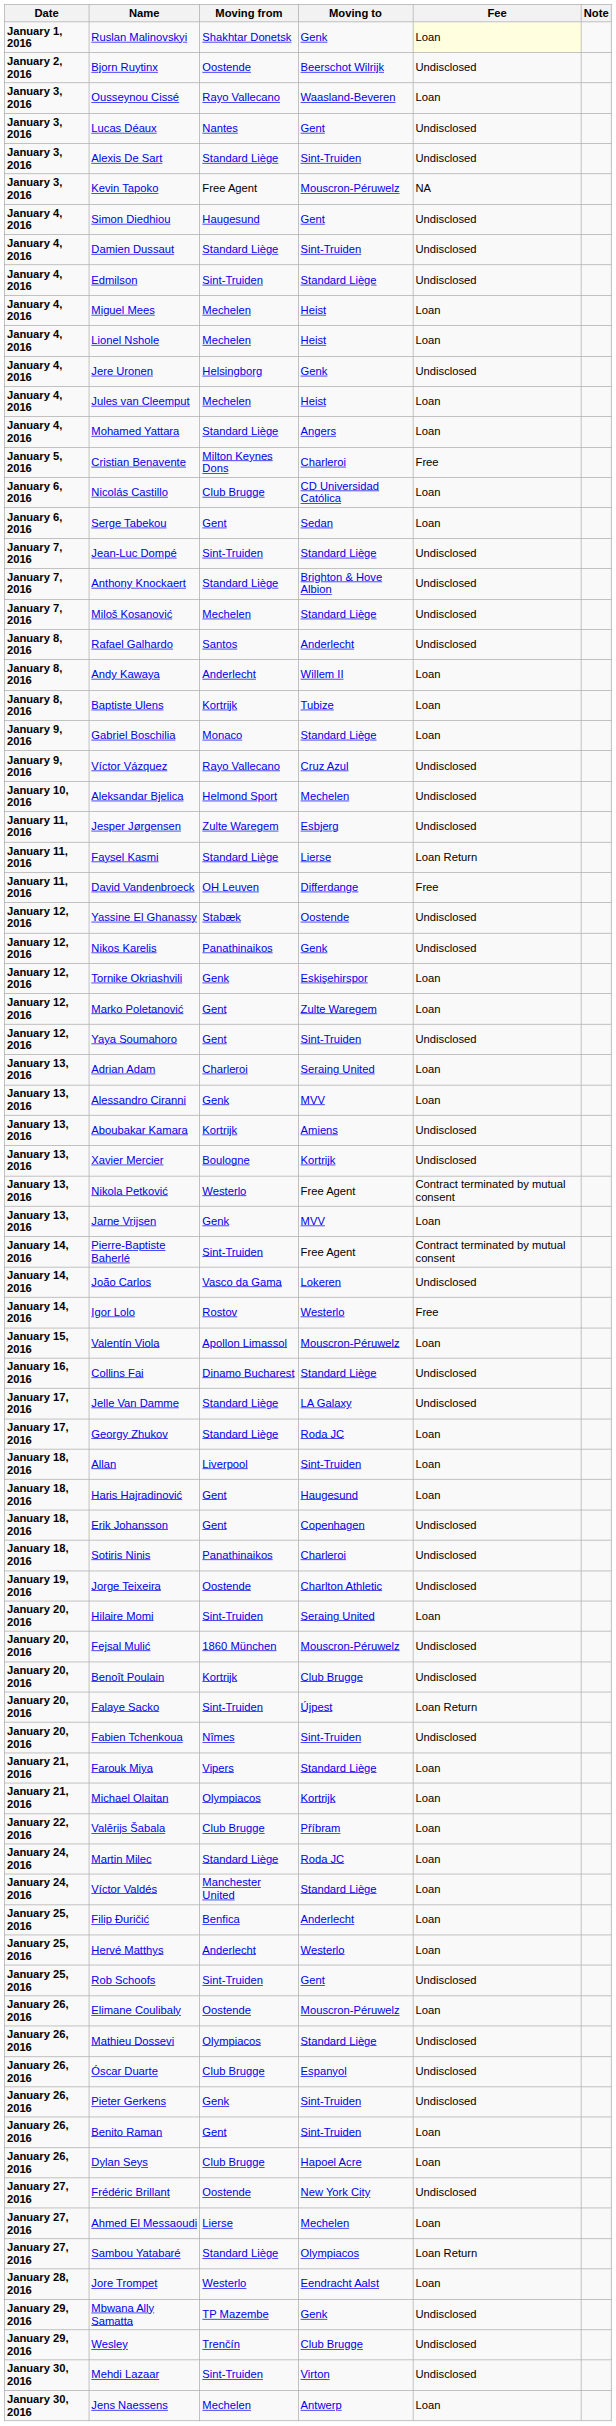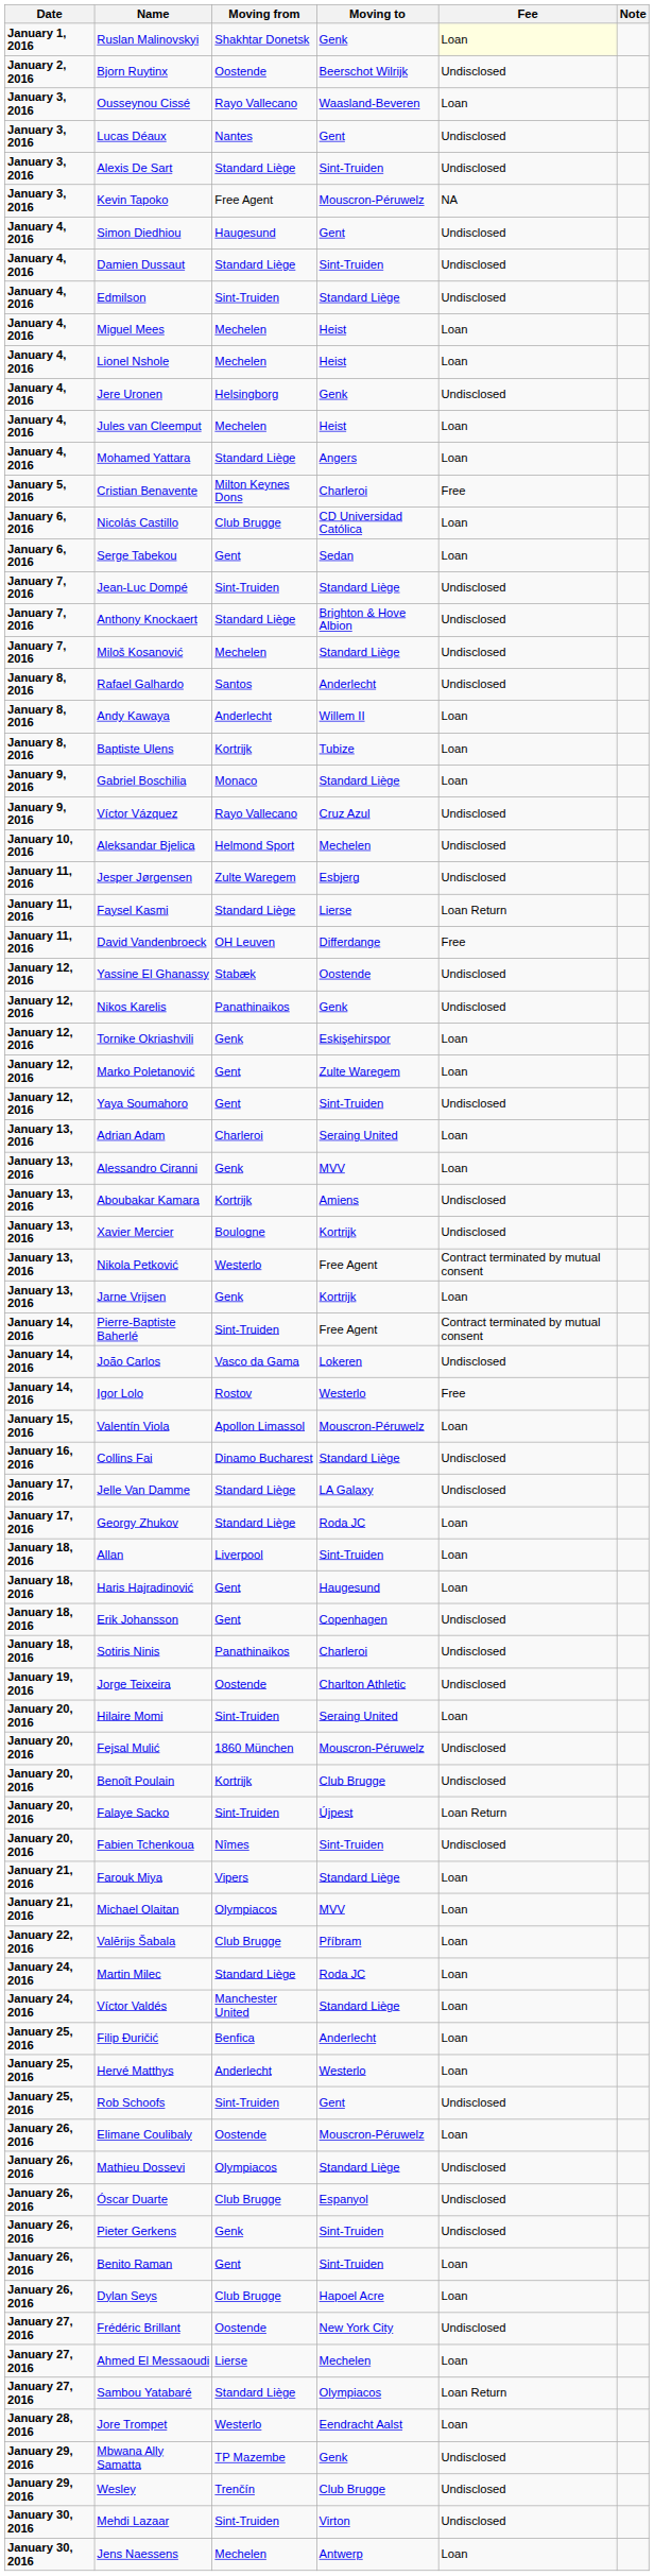 <table class="wikitable sortable">
 <tr>
 <th>Date</th>
 <th>Name</th>
 <th>Moving from</th>
 <th>Moving to</th>
 <th>Fee</th>
 <th>Note</th>
 </tr>
 <tr>
 <td><strong>January 1, 2016</strong></td>
 <td> <a href='#'>Ruslan Malinovskyi</a></td>
 <td> <a href='#'>Shakhtar Donetsk</a></td>
 <td> <a href='#'>Genk</a></td>
 <td style="background: lightyellow;">Loan </td>
 <td align=center></td>
 </tr>
 <tr>
 <td><strong>January 2, 2016</strong></td>
 <td> <a href='#'>Bjorn Ruytinx</a></td>
 <td> <a href='#'>Oostende</a></td>
 <td> <a href='#'>Beerschot Wilrijk</a></td>
 <td>Undisclosed </td>
 <td></td>
 </tr>
 <tr>
 <td><strong>January 3, 2016</strong></td>
 <td> <a href='#'>Ousseynou Cissé</a></td>
 <td> <a href='#'>Rayo Vallecano</a></td>
 <td> <a href='#'>Waasland-Beveren</a></td>
 <td>Loan </td>
 <td></td>
 </tr>
 <tr>
 <td><strong>January 3, 2016</strong></td>
 <td> <a href='#'>Lucas Déaux</a></td>
 <td> <a href='#'>Nantes</a></td>
 <td> <a href='#'>Gent</a></td>
 <td>Undisclosed </td>
 <td></td>
 </tr>
 <tr>
 <td><strong>January 3, 2016</strong></td>
 <td> <a href='#'>Alexis De Sart</a></td>
 <td> <a href='#'>Standard Liège</a></td>
 <td> <a href='#'>Sint-Truiden</a></td>
 <td>Undisclosed </td>
 <td></td>
 </tr>
 <tr>
 <td><strong>January 3, 2016</strong></td>
 <td> <a href='#'>Kevin Tapoko</a></td>
 <td>Free Agent</td>
 <td> <a href='#'>Mouscron-Péruwelz</a></td>
 <td>NA </td>
 <td></td>
 </tr>
 <tr>
 <td><strong>January 4, 2016</strong></td>
 <td> <a href='#'>Simon Diedhiou</a></td>
 <td> <a href='#'>Haugesund</a></td>
 <td> <a href='#'>Gent</a></td>
 <td>Undisclosed </td>
 <td></td>
 </tr>
 <tr>
 <td><strong>January 4, 2016</strong></td>
 <td> <a href='#'>Damien Dussaut</a></td>
 <td> <a href='#'>Standard Liège</a></td>
 <td> <a href='#'>Sint-Truiden</a></td>
 <td>Undisclosed </td>
 <td></td>
 </tr>
 <tr>
 <td><strong>January 4, 2016</strong></td>
 <td> <a href='#'>Edmilson</a></td>
 <td> <a href='#'>Sint-Truiden</a></td>
 <td> <a href='#'>Standard Liège</a></td>
 <td>Undisclosed </td>
 <td></td>
 </tr>
 <tr>
 <td><strong>January 4, 2016</strong></td>
 <td> <a href='#'>Miguel Mees</a></td>
 <td> <a href='#'>Mechelen</a></td>
 <td> <a href='#'>Heist</a></td>
 <td>Loan </td>
 <td></td>
 </tr>
 <tr>
 <td><strong>January 4, 2016</strong></td>
 <td> <a href='#'>Lionel Nshole</a></td>
 <td> <a href='#'>Mechelen</a></td>
 <td> <a href='#'>Heist</a></td>
 <td>Loan </td>
 <td></td>
 </tr>
 <tr>
 <td><strong>January 4, 2016</strong></td>
 <td> <a href='#'>Jere Uronen</a></td>
 <td> <a href='#'>Helsingborg</a></td>
 <td> <a href='#'>Genk</a></td>
 <td>Undisclosed </td>
 <td></td>
 </tr>
 <tr>
 <td><strong>January 4, 2016</strong></td>
 <td> <a href='#'>Jules van Cleemput</a></td>
 <td> <a href='#'>Mechelen</a></td>
 <td> <a href='#'>Heist</a></td>
 <td>Loan </td>
 <td></td>
 </tr>
 <tr>
 <td><strong>January 4, 2016</strong></td>
 <td> <a href='#'>Mohamed Yattara</a></td>
 <td> <a href='#'>Standard Liège</a></td>
 <td> <a href='#'>Angers</a></td>
 <td>Loan </td>
 <td></td>
 </tr>
 <tr>
 <td><strong>January 5, 2016</strong></td>
 <td> <a href='#'>Cristian Benavente</a></td>
 <td> <a href='#'>Milton Keynes Dons</a></td>
 <td> <a href='#'>Charleroi</a></td>
 <td>Free </td>
 <td></td>
 </tr>
 <tr>
 <td><strong>January 6, 2016</strong></td>
 <td> <a href='#'>Nicolás Castillo</a></td>
 <td> <a href='#'>Club Brugge</a></td>
 <td> <a href='#'>CD Universidad Católica</a></td>
 <td>Loan </td>
 <td align=center></td>
 </tr>
 <tr>
 <td><strong>January 6, 2016</strong></td>
 <td> <a href='#'>Serge Tabekou</a></td>
 <td> <a href='#'>Gent</a></td>
 <td> <a href='#'>Sedan</a></td>
 <td>Loan </td>
 <td></td>
 </tr>
 <tr>
 <td><strong>January 7, 2016</strong></td>
 <td> <a href='#'>Jean-Luc Dompé</a></td>
 <td> <a href='#'>Sint-Truiden</a></td>
 <td> <a href='#'>Standard Liège</a></td>
 <td>Undisclosed </td>
 <td></td>
 </tr>
 <tr>
 <td><strong>January 7, 2016</strong></td>
 <td> <a href='#'>Anthony Knockaert</a></td>
 <td> <a href='#'>Standard Liège</a></td>
 <td> <a href='#'>Brighton & Hove Albion</a></td>
 <td>Undisclosed </td>
 <td></td>
 </tr>
 <tr>
 <td><strong>January 7, 2016</strong></td>
 <td> <a href='#'>Miloš Kosanović</a></td>
 <td> <a href='#'>Mechelen</a></td>
 <td> <a href='#'>Standard Liège</a></td>
 <td>Undisclosed </td>
 <td></td>
 </tr>
 <tr>
 <td><strong>January 8, 2016</strong></td>
 <td> <a href='#'>Rafael Galhardo</a></td>
 <td> <a href='#'>Santos</a></td>
 <td> <a href='#'>Anderlecht</a></td>
 <td>Undisclosed </td>
 <td></td>
 </tr>
 <tr>
 <td><strong>January 8, 2016</strong></td>
 <td> <a href='#'>Andy Kawaya</a></td>
 <td> <a href='#'>Anderlecht</a></td>
 <td> <a href='#'>Willem II</a></td>
 <td>Loan </td>
 <td></td>
 </tr>
 <tr>
 <td><strong>January 8, 2016</strong></td>
 <td> <a href='#'>Baptiste Ulens</a></td>
 <td> <a href='#'>Kortrijk</a></td>
 <td> <a href='#'>Tubize</a></td>
 <td>Loan </td>
 <td></td>
 </tr>
 <tr>
 <td><strong>January 9, 2016</strong></td>
 <td> <a href='#'>Gabriel Boschilia</a></td>
 <td> <a href='#'>Monaco</a></td>
 <td> <a href='#'>Standard Liège</a></td>
 <td>Loan </td>
 <td></td>
 </tr>
 <tr>
 <td><strong>January 9, 2016</strong></td>
 <td> <a href='#'>Víctor Vázquez</a></td>
 <td> <a href='#'>Rayo Vallecano</a></td>
 <td> <a href='#'>Cruz Azul</a></td>
 <td>Undisclosed </td>
 <td></td>
 </tr>
 <tr>
 <td><strong>January 10, 2016</strong></td>
 <td> <a href='#'>Aleksandar Bjelica</a></td>
 <td> <a href='#'>Helmond Sport</a></td>
 <td> <a href='#'>Mechelen</a></td>
 <td>Undisclosed </td>
 <td></td>
 </tr>
 <tr>
 <td><strong>January 11, 2016</strong></td>
 <td> <a href='#'>Jesper Jørgensen</a></td>
 <td> <a href='#'>Zulte Waregem</a></td>
 <td> <a href='#'>Esbjerg</a></td>
 <td>Undisclosed </td>
 <td></td>
 </tr>
 <tr>
 <td><strong>January 11, 2016</strong></td>
 <td> <a href='#'>Faysel Kasmi</a></td>
 <td> <a href='#'>Standard Liège</a></td>
 <td> <a href='#'>Lierse</a></td>
 <td>Loan Return </td>
 <td></td>
 </tr>
 <tr>
 <td><strong>January 11, 2016</strong></td>
 <td> <a href='#'>David Vandenbroeck</a></td>
 <td> <a href='#'>OH Leuven</a></td>
 <td> <a href='#'>Differdange</a></td>
 <td>Free </td>
 <td></td>
 </tr>
 <tr>
 <td><strong>January 12, 2016</strong></td>
 <td> <a href='#'>Yassine El Ghanassy</a></td>
 <td> <a href='#'>Stabæk</a></td>
 <td> <a href='#'>Oostende</a></td>
 <td>Undisclosed </td>
 <td></td>
 </tr>
 <tr>
 <td><strong>January 12, 2016</strong></td>
 <td> <a href='#'>Nikos Karelis</a></td>
 <td> <a href='#'>Panathinaikos</a></td>
 <td> <a href='#'>Genk</a></td>
 <td>Undisclosed </td>
 <td></td>
 </tr>
 <tr>
 <td><strong>January 12, 2016</strong></td>
 <td> <a href='#'>Tornike Okriashvili</a></td>
 <td> <a href='#'>Genk</a></td>
 <td> <a href='#'>Eskişehirspor</a></td>
 <td>Loan </td>
 <td></td>
 </tr>
 <tr>
 <td><strong>January 12, 2016</strong></td>
 <td> <a href='#'>Marko Poletanović</a></td>
 <td> <a href='#'>Gent</a></td>
 <td> <a href='#'>Zulte Waregem</a></td>
 <td>Loan </td>
 <td></td>
 </tr>
 <tr>
 <td><strong>January 12, 2016</strong></td>
 <td> <a href='#'>Yaya Soumahoro</a></td>
 <td> <a href='#'>Gent</a></td>
 <td> <a href='#'>Sint-Truiden</a></td>
 <td>Undisclosed </td>
 <td></td>
 </tr>
 <tr>
 <td><strong>January 13, 2016</strong></td>
 <td> <a href='#'>Adrian Adam</a></td>
 <td> <a href='#'>Charleroi</a></td>
 <td> <a href='#'>Seraing United</a></td>
 <td>Loan </td>
 <td align=center></td>
 </tr>
 <tr>
 <td><strong>January 13, 2016</strong></td>
 <td> <a href='#'>Alessandro Ciranni</a></td>
 <td> <a href='#'>Genk</a></td>
 <td> <a href='#'>MVV</a></td>
 <td>Loan </td>
 <td></td>
 </tr>
 <tr>
 <td><strong>January 13, 2016</strong></td>
 <td> <a href='#'>Aboubakar Kamara</a></td>
 <td> <a href='#'>Kortrijk</a></td>
 <td> <a href='#'>Amiens</a></td>
 <td>Undisclosed </td>
 <td></td>
 </tr>
 <tr>
 <td><strong>January 13, 2016</strong></td>
 <td> <a href='#'>Xavier Mercier</a></td>
 <td> <a href='#'>Boulogne</a></td>
 <td> <a href='#'>Kortrijk</a></td>
 <td>Undisclosed </td>
 <td></td>
 </tr>
 <tr>
 <td><strong>January 13, 2016</strong></td>
 <td> <a href='#'>Nikola Petković</a></td>
 <td> <a href='#'>Westerlo</a></td>
 <td>Free Agent</td>
 <td>Contract terminated by mutual consent </td>
 <td></td>
 </tr>
 <tr>
 <td><strong>January 13, 2016</strong></td>
 <td> <a href='#'>Jarne Vrijsen</a></td>
 <td> <a href='#'>Genk</a></td>
-<td> <a href='#'>MVV</a></td>
+<td> <a href='#'>Kortrijk</a></td>
 <td>Loan </td>
 <td></td>
 </tr>
 <tr>
 <td><strong>January 14, 2016</strong></td>
 <td> <a href='#'>Pierre-Baptiste Baherlé</a></td>
 <td> <a href='#'>Sint-Truiden</a></td>
 <td>Free Agent</td>
 <td>Contract terminated by mutual consent </td>
 <td></td>
 </tr>
 <tr>
 <td><strong>January 14, 2016</strong></td>
 <td> <a href='#'>João Carlos</a></td>
 <td> <a href='#'>Vasco da Gama</a></td>
 <td> <a href='#'>Lokeren</a></td>
 <td>Undisclosed </td>
 <td></td>
 </tr>
 <tr>
 <td><strong>January 14, 2016</strong></td>
 <td> <a href='#'>Igor Lolo</a></td>
 <td> <a href='#'>Rostov</a></td>
 <td> <a href='#'>Westerlo</a></td>
 <td>Free </td>
 <td></td>
 </tr>
 <tr>
 <td><strong>January 15, 2016</strong></td>
 <td> <a href='#'>Valentín Viola</a></td>
 <td> <a href='#'>Apollon Limassol</a></td>
 <td> <a href='#'>Mouscron-Péruwelz</a></td>
 <td>Loan </td>
 <td></td>
 </tr>
 <tr>
 <td><strong>January 16, 2016</strong></td>
 <td> <a href='#'>Collins Fai</a></td>
 <td> <a href='#'>Dinamo Bucharest</a></td>
 <td> <a href='#'>Standard Liège</a></td>
 <td>Undisclosed </td>
 <td></td>
 </tr>
 <tr>
 <td><strong>January 17, 2016</strong></td>
 <td> <a href='#'>Jelle Van Damme</a></td>
 <td> <a href='#'>Standard Liège</a></td>
 <td> <a href='#'>LA Galaxy</a></td>
 <td>Undisclosed </td>
 <td></td>
 </tr>
 <tr>
 <td><strong>January 17, 2016</strong></td>
 <td> <a href='#'>Georgy Zhukov</a></td>
 <td> <a href='#'>Standard Liège</a></td>
 <td> <a href='#'>Roda JC</a></td>
 <td>Loan </td>
 <td align=center></td>
 </tr>
 <tr>
 <td><strong>January 18, 2016</strong></td>
 <td> <a href='#'>Allan</a></td>
 <td> <a href='#'>Liverpool</a></td>
 <td> <a href='#'>Sint-Truiden</a></td>
 <td>Loan </td>
 <td></td>
 </tr>
 <tr>
 <td><strong>January 18, 2016</strong></td>
 <td> <a href='#'>Haris Hajradinović</a></td>
 <td> <a href='#'>Gent</a></td>
 <td> <a href='#'>Haugesund</a></td>
 <td>Loan </td>
 <td></td>
 </tr>
 <tr>
 <td><strong>January 18, 2016</strong></td>
 <td> <a href='#'>Erik Johansson</a></td>
 <td> <a href='#'>Gent</a></td>
 <td> <a href='#'>Copenhagen</a></td>
 <td>Undisclosed </td>
 <td></td>
 </tr>
 <tr>
 <td><strong>January 18, 2016</strong></td>
 <td> <a href='#'>Sotiris Ninis</a></td>
 <td> <a href='#'>Panathinaikos</a></td>
 <td> <a href='#'>Charleroi</a></td>
 <td>Undisclosed </td>
 <td></td>
 </tr>
 <tr>
 <td><strong>January 19, 2016</strong></td>
 <td> <a href='#'>Jorge Teixeira</a></td>
 <td> <a href='#'>Oostende</a></td>
 <td> <a href='#'>Charlton Athletic</a></td>
 <td>Undisclosed </td>
 <td></td>
 </tr>
 <tr>
 <td><strong>January 20, 2016</strong></td>
 <td> <a href='#'>Hilaire Momi</a></td>
 <td> <a href='#'>Sint-Truiden</a></td>
 <td> <a href='#'>Seraing United</a></td>
 <td>Loan </td>
 <td></td>
 </tr>
 <tr>
 <td><strong>January 20, 2016</strong></td>
 <td> <a href='#'>Fejsal Mulić</a></td>
 <td> <a href='#'>1860 München</a></td>
 <td> <a href='#'>Mouscron-Péruwelz</a></td>
 <td>Undisclosed </td>
 <td></td>
 </tr>
 <tr>
 <td><strong>January 20, 2016</strong></td>
 <td> <a href='#'>Benoît Poulain</a></td>
 <td> <a href='#'>Kortrijk</a></td>
 <td> <a href='#'>Club Brugge</a></td>
 <td>Undisclosed </td>
 <td></td>
 </tr>
 <tr>
 <td><strong>January 20, 2016</strong></td>
 <td> <a href='#'>Falaye Sacko</a></td>
 <td> <a href='#'>Sint-Truiden</a></td>
 <td> <a href='#'>Újpest</a></td>
 <td>Loan Return </td>
 <td></td>
 </tr>
 <tr>
 <td><strong>January 20, 2016</strong></td>
 <td> <a href='#'>Fabien Tchenkoua</a></td>
 <td> <a href='#'>Nîmes</a></td>
 <td> <a href='#'>Sint-Truiden</a></td>
 <td>Undisclosed </td>
 <td></td>
 </tr>
 <tr>
 <td><strong>January 21, 2016</strong></td>
 <td> <a href='#'>Farouk Miya</a></td>
 <td> <a href='#'>Vipers</a></td>
 <td> <a href='#'>Standard Liège</a></td>
 <td>Loan </td>
 <td></td>
 </tr>
 <tr>
 <td><strong>January 21, 2016</strong></td>
 <td> <a href='#'>Michael Olaitan</a></td>
 <td> <a href='#'>Olympiacos</a></td>
-<td> <a href='#'>Kortrijk</a></td>
+<td> <a href='#'>MVV</a></td>
 <td>Loan </td>
 <td></td>
 </tr>
 <tr>
 <td><strong>January 22, 2016</strong></td>
 <td> <a href='#'>Valērijs Šabala</a></td>
 <td> <a href='#'>Club Brugge</a></td>
 <td> <a href='#'>Příbram</a></td>
 <td>Loan </td>
 <td align=center></td>
 </tr>
 <tr>
 <td><strong>January 24, 2016</strong></td>
 <td> <a href='#'>Martin Milec</a></td>
 <td> <a href='#'>Standard Liège</a></td>
 <td> <a href='#'>Roda JC</a></td>
 <td>Loan </td>
 <td></td>
 </tr>
 <tr>
 <td><strong>January 24, 2016</strong></td>
 <td> <a href='#'>Víctor Valdés</a></td>
 <td> <a href='#'>Manchester United</a></td>
 <td> <a href='#'>Standard Liège</a></td>
 <td>Loan </td>
 <td></td>
 </tr>
 <tr>
 <td><strong>January 25, 2016</strong></td>
 <td> <a href='#'>Filip Đuričić</a></td>
 <td> <a href='#'>Benfica</a></td>
 <td> <a href='#'>Anderlecht</a></td>
 <td>Loan </td>
 <td></td>
 </tr>
 <tr>
 <td><strong>January 25, 2016</strong></td>
 <td> <a href='#'>Hervé Matthys</a></td>
 <td> <a href='#'>Anderlecht</a></td>
 <td> <a href='#'>Westerlo</a></td>
 <td>Loan </td>
 <td></td>
 </tr>
 <tr>
 <td><strong>January 25, 2016</strong></td>
 <td> <a href='#'>Rob Schoofs</a></td>
 <td> <a href='#'>Sint-Truiden</a></td>
 <td> <a href='#'>Gent</a></td>
 <td>Undisclosed </td>
 <td></td>
 </tr>
 <tr>
 <td><strong>January 26, 2016</strong></td>
 <td> <a href='#'>Elimane Coulibaly</a></td>
 <td> <a href='#'>Oostende</a></td>
 <td> <a href='#'>Mouscron-Péruwelz</a></td>
 <td>Loan </td>
 <td></td>
 </tr>
 <tr>
 <td><strong>January 26, 2016</strong></td>
 <td> <a href='#'>Mathieu Dossevi</a></td>
 <td> <a href='#'>Olympiacos</a></td>
 <td> <a href='#'>Standard Liège</a></td>
 <td>Undisclosed </td>
 <td align=center></td>
 </tr>
 <tr>
 <td><strong>January 26, 2016</strong></td>
 <td> <a href='#'>Óscar Duarte</a></td>
 <td> <a href='#'>Club Brugge</a></td>
 <td> <a href='#'>Espanyol</a></td>
 <td>Undisclosed </td>
 <td></td>
 </tr>
 <tr>
 <td><strong>January 26, 2016</strong></td>
 <td> <a href='#'>Pieter Gerkens</a></td>
 <td> <a href='#'>Genk</a></td>
 <td> <a href='#'>Sint-Truiden</a></td>
 <td>Undisclosed </td>
 <td></td>
 </tr>
 <tr>
 <td><strong>January 26, 2016</strong></td>
 <td> <a href='#'>Benito Raman</a></td>
 <td> <a href='#'>Gent</a></td>
 <td> <a href='#'>Sint-Truiden</a></td>
 <td>Loan </td>
 <td></td>
 </tr>
 <tr>
 <td><strong>January 26, 2016</strong></td>
 <td> <a href='#'>Dylan Seys</a></td>
 <td> <a href='#'>Club Brugge</a></td>
 <td> <a href='#'>Hapoel Acre</a></td>
 <td>Loan </td>
 <td></td>
 </tr>
 <tr>
 <td><strong>January 27, 2016</strong></td>
 <td> <a href='#'>Frédéric Brillant</a></td>
 <td> <a href='#'>Oostende</a></td>
 <td> <a href='#'>New York City</a></td>
 <td>Undisclosed </td>
 <td></td>
 </tr>
 <tr>
 <td><strong>January 27, 2016</strong></td>
 <td> <a href='#'>Ahmed El Messaoudi</a></td>
 <td> <a href='#'>Lierse</a></td>
 <td> <a href='#'>Mechelen</a></td>
 <td>Loan </td>
 <td align=center></td>
 </tr>
 <tr>
 <td><strong>January 27, 2016</strong></td>
 <td> <a href='#'>Sambou Yatabaré</a></td>
 <td> <a href='#'>Standard Liège</a></td>
 <td> <a href='#'>Olympiacos</a></td>
 <td>Loan Return </td>
 <td></td>
 </tr>
 <tr>
 <td><strong>January 28, 2016</strong></td>
 <td> <a href='#'>Jore Trompet</a></td>
 <td> <a href='#'>Westerlo</a></td>
 <td> <a href='#'>Eendracht Aalst</a></td>
 <td>Loan </td>
 <td></td>
 </tr>
 <tr>
 <td><strong>January 29, 2016</strong></td>
 <td> <a href='#'>Mbwana Ally Samatta</a></td>
 <td> <a href='#'>TP Mazembe</a></td>
 <td> <a href='#'>Genk</a></td>
 <td>Undisclosed </td>
 <td></td>
 </tr>
 <tr>
 <td><strong>January 29, 2016</strong></td>
 <td> <a href='#'>Wesley</a></td>
 <td> <a href='#'>Trenčín</a></td>
 <td> <a href='#'>Club Brugge</a></td>
 <td>Undisclosed </td>
 <td></td>
 </tr>
 <tr>
 <td><strong>January 30, 2016</strong></td>
 <td> <a href='#'>Mehdi Lazaar</a></td>
 <td> <a href='#'>Sint-Truiden</a></td>
 <td> <a href='#'>Virton</a></td>
 <td>Undisclosed </td>
 <td></td>
 </tr>
 <tr>
 <td><strong>January 30, 2016</strong></td>
 <td> <a href='#'>Jens Naessens</a></td>
 <td> <a href='#'>Mechelen</a></td>
 <td> <a href='#'>Antwerp</a></td>
 <td>Loan </td>
 <td></td>
 </tr>
 </table>
